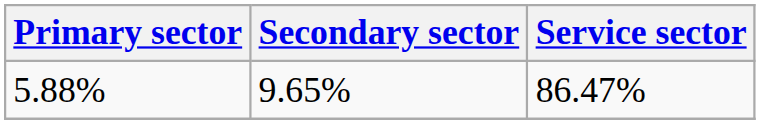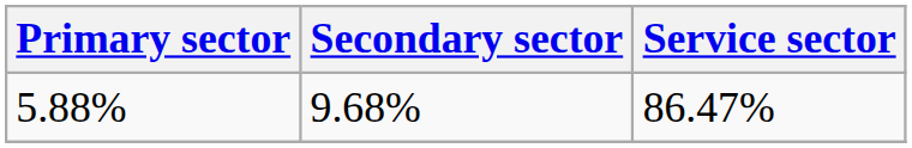 <table class="wikitable" border="1">
 <tr>
 <th><a href='#'>Primary sector</a></th>
 <th><a href='#'>Secondary sector</a></th>
 <th><a href='#'>Service sector</a></th>
 </tr>
 <tr>
 <td>5.88%</td>
-<td>9.65%</td>
+<td>9.68%</td>
 <td>86.47%</td>
 </tr>
 <tr>
 </tr>
 </table>
